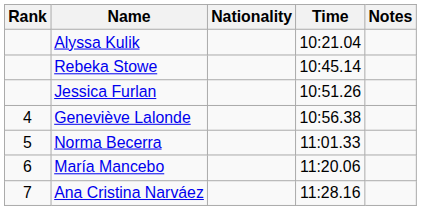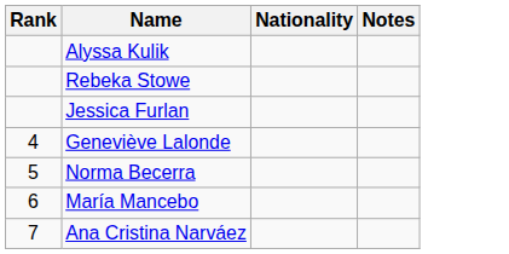 <table class="wikitable sortable" style="text-align:center">
 <tr>
 <th>Rank</th>
 <th>Name</th>
 <th>Nationality</th>
-<th>Time</th>
 <th>Notes</th>
 </tr>
 <tr>
 <td></td>
 <td align=left><a href='#'>Alyssa Kulik</a></td>
 <td align=left></td>
-<td>10:21.04</td>
 <td></td>
 </tr>
 <tr>
 <td></td>
 <td align=left><a href='#'>Rebeka Stowe</a></td>
 <td align=left></td>
-<td>10:45.14</td>
 <td></td>
 </tr>
 <tr>
 <td></td>
 <td align=left><a href='#'>Jessica Furlan</a></td>
 <td align=left></td>
-<td>10:51.26</td>
 <td></td>
 </tr>
 <tr>
 <td>4</td>
 <td align=left><a href='#'>Geneviève Lalonde</a></td>
 <td align=left></td>
-<td>10:56.38</td>
 <td></td>
 </tr>
 <tr>
 <td>5</td>
 <td align=left><a href='#'>Norma Becerra</a></td>
 <td align=left></td>
-<td>11:01.33</td>
 <td></td>
 </tr>
 <tr>
 <td>6</td>
 <td align=left><a href='#'>María Mancebo</a></td>
 <td align=left></td>
-<td>11:20.06</td>
 <td></td>
 </tr>
 <tr>
 <td>7</td>
 <td align=left><a href='#'>Ana Cristina Narváez</a></td>
 <td align=left></td>
-<td>11:28.16</td>
 <td></td>
 </tr>
 </table>
